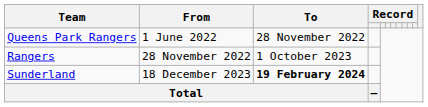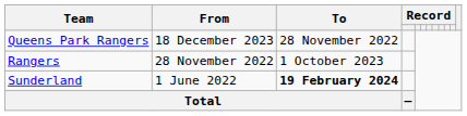 <table class="wikitable" style="text-align: center">
 <tr>
 <th rowspan="2">Team</th>
 <th rowspan="2">From</th>
 <th rowspan="2">To</th>
 <th colspan="8">Record</th>
 <th rowspan=2></th>
 </tr>
 <tr>
 <th></th>
 <th></th>
 <th></th>
 <th></th>
 <th></th>
 <th></th>
 <th></th>
 <th></th>
 </tr>
 <tr>
 <td align=left><a href='#'>Queens Park Rangers</a></td>
-<td align=left>1 June 2022</td>
+<td align=left>18 December 2023</td>
 <td align=left>28 November 2022<br></td>
 <td></td>
 </tr>
 <tr>
 <td align=left><a href='#'>Rangers</a></td>
 <td align=left>28 November 2022</td>
 <td align=left>1 October 2023<br></td>
 <td></td>
 </tr>
 <tr>
 <td align=left><a href='#'>Sunderland</a></td>
-<td align=left>18 December 2023</td>
+<td align=left>1 June 2022</td>
 <td align=left><strong>19 February 2024<br></strong></td>
 <td></td>
 </tr>
 <tr>
 <th colspan=3>Total<br></th>
 <th>—</th>
 </tr>
 </table>
